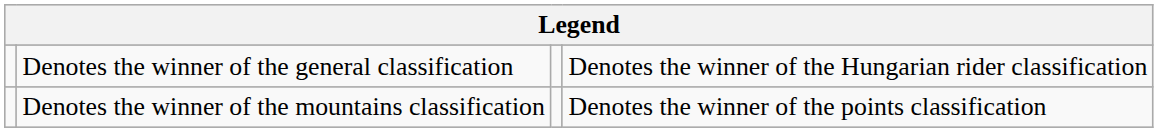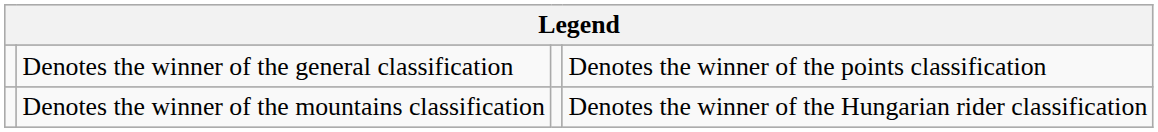 <table class="wikitable">
 <tr>
 <th colspan="4">Legend</th>
 </tr>
 <tr>
 <td></td>
 <td>Denotes the winner of the general classification</td>
 <td></td>
-<td>Denotes the winner of the Hungarian rider classification</td>
+<td>Denotes the winner of the points classification</td>
 </tr>
 <tr>
 <td></td>
 <td>Denotes the winner of the mountains classification</td>
 <td></td>
-<td>Denotes the winner of the points classification</td>
+<td>Denotes the winner of the Hungarian rider classification</td>
 </tr>
 </table>
